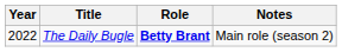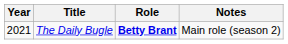 <table class="wikitable sortable">
 <tr>
 <th scope="col">Year</th>
 <th scope="col">Title</th>
 <th scope="col">Role</th>
 <th scope="col" class="unsortable">Notes</th>
 </tr>
 <tr>
-<td>2022</td>
+<td>2021</td>
 <td><em><a href='#'>The Daily Bugle</a></em></td>
 <td><strong><a href='#'>Betty Brant</a></strong></td>
 <td>Main role (season 2)</td>
 </tr>
 </table>
